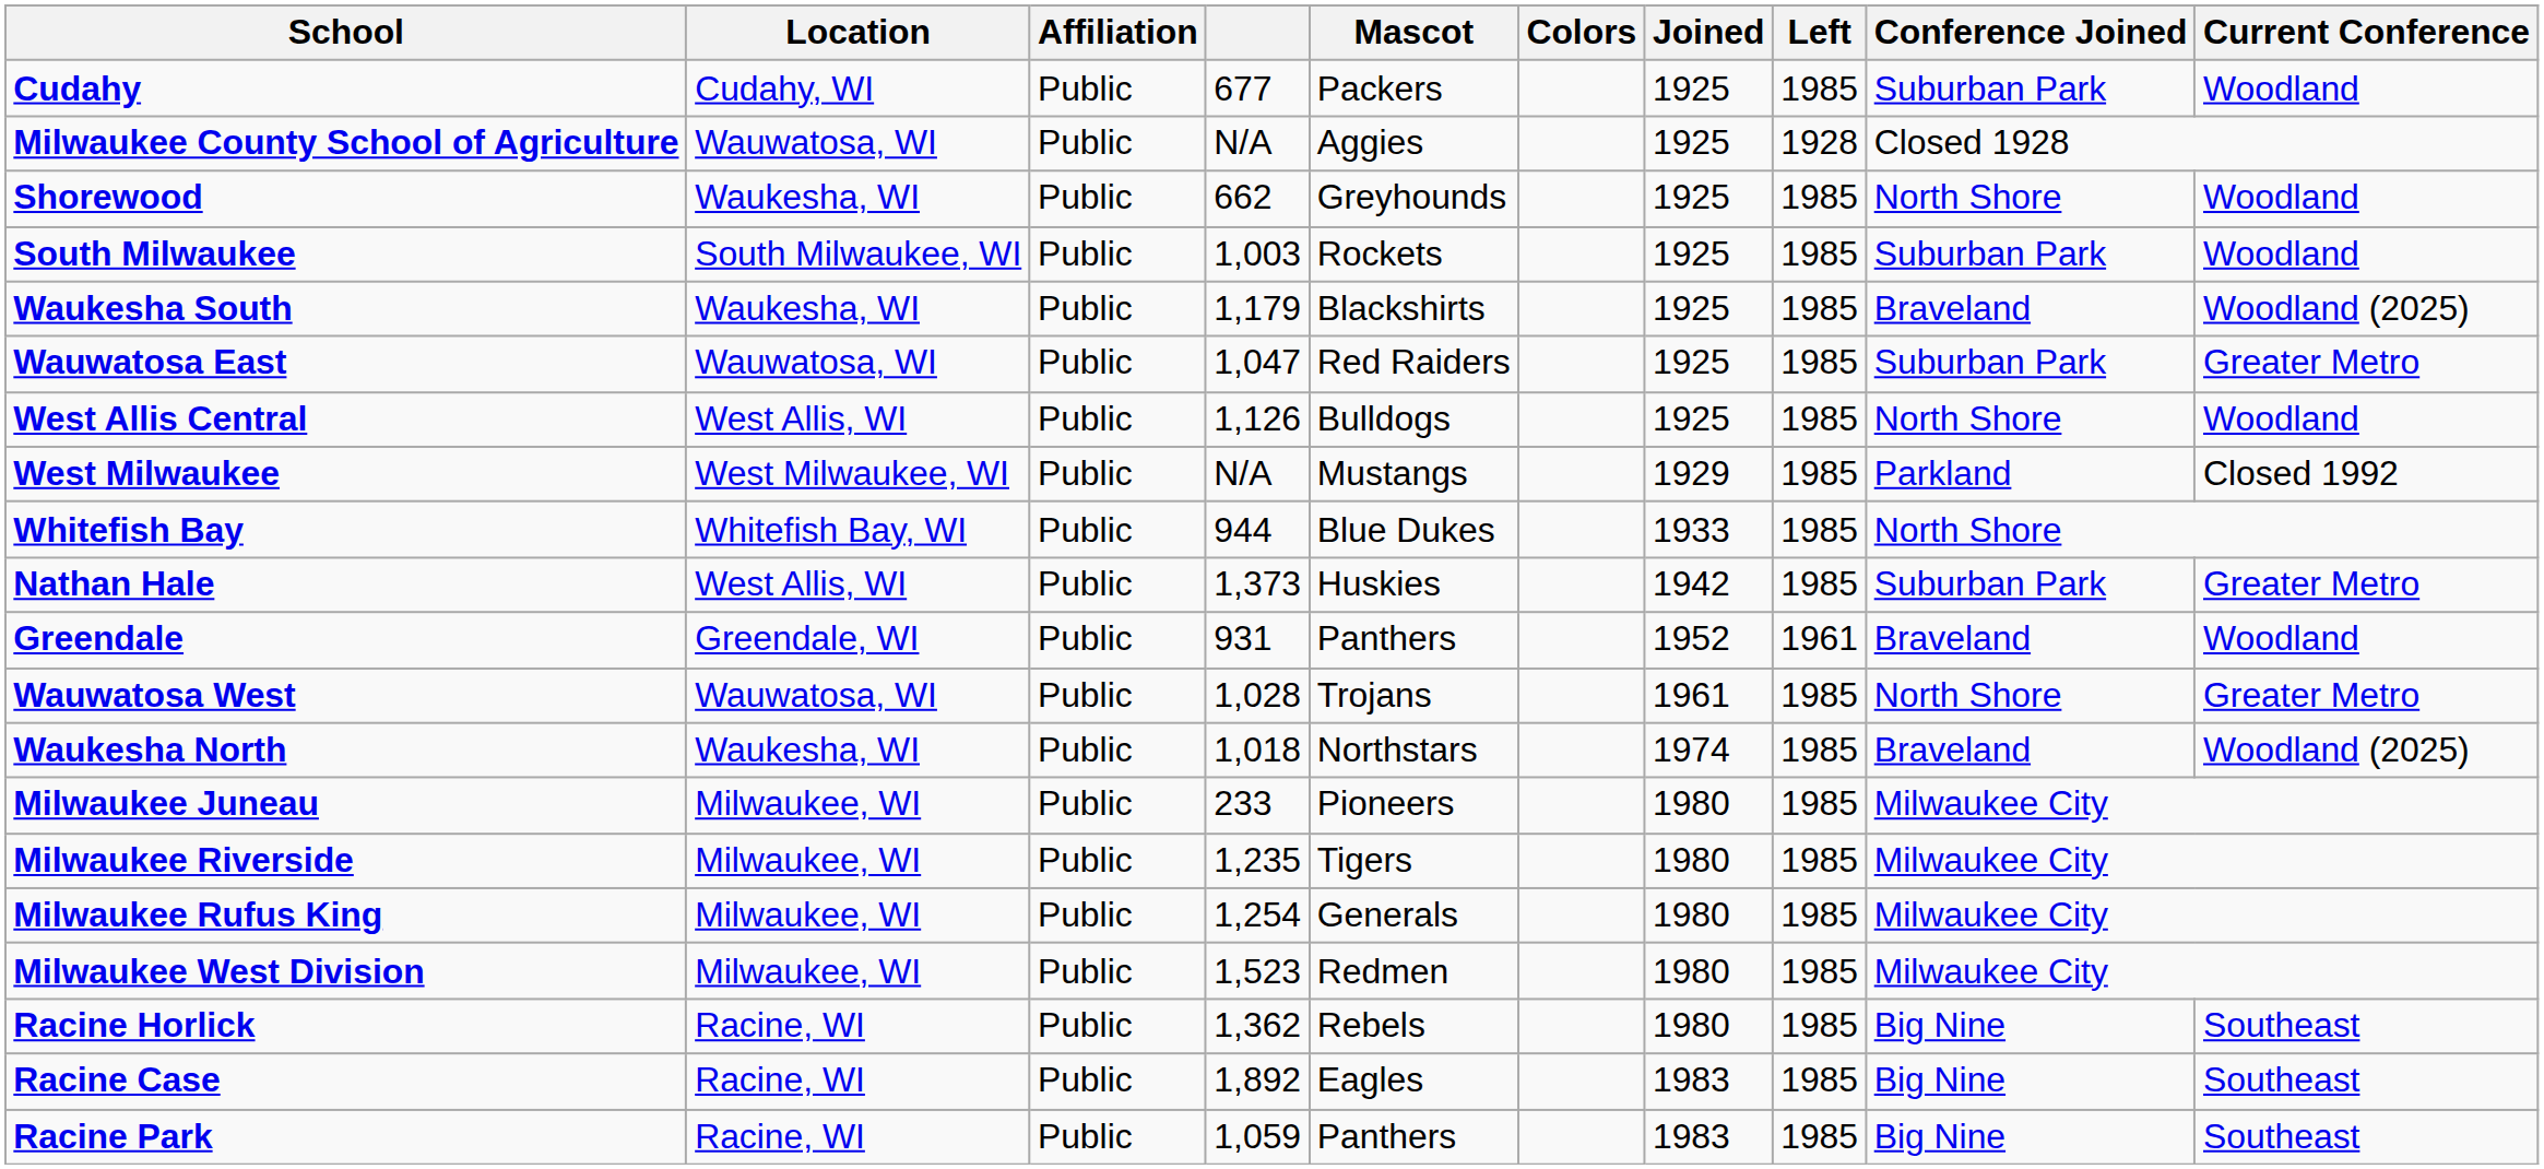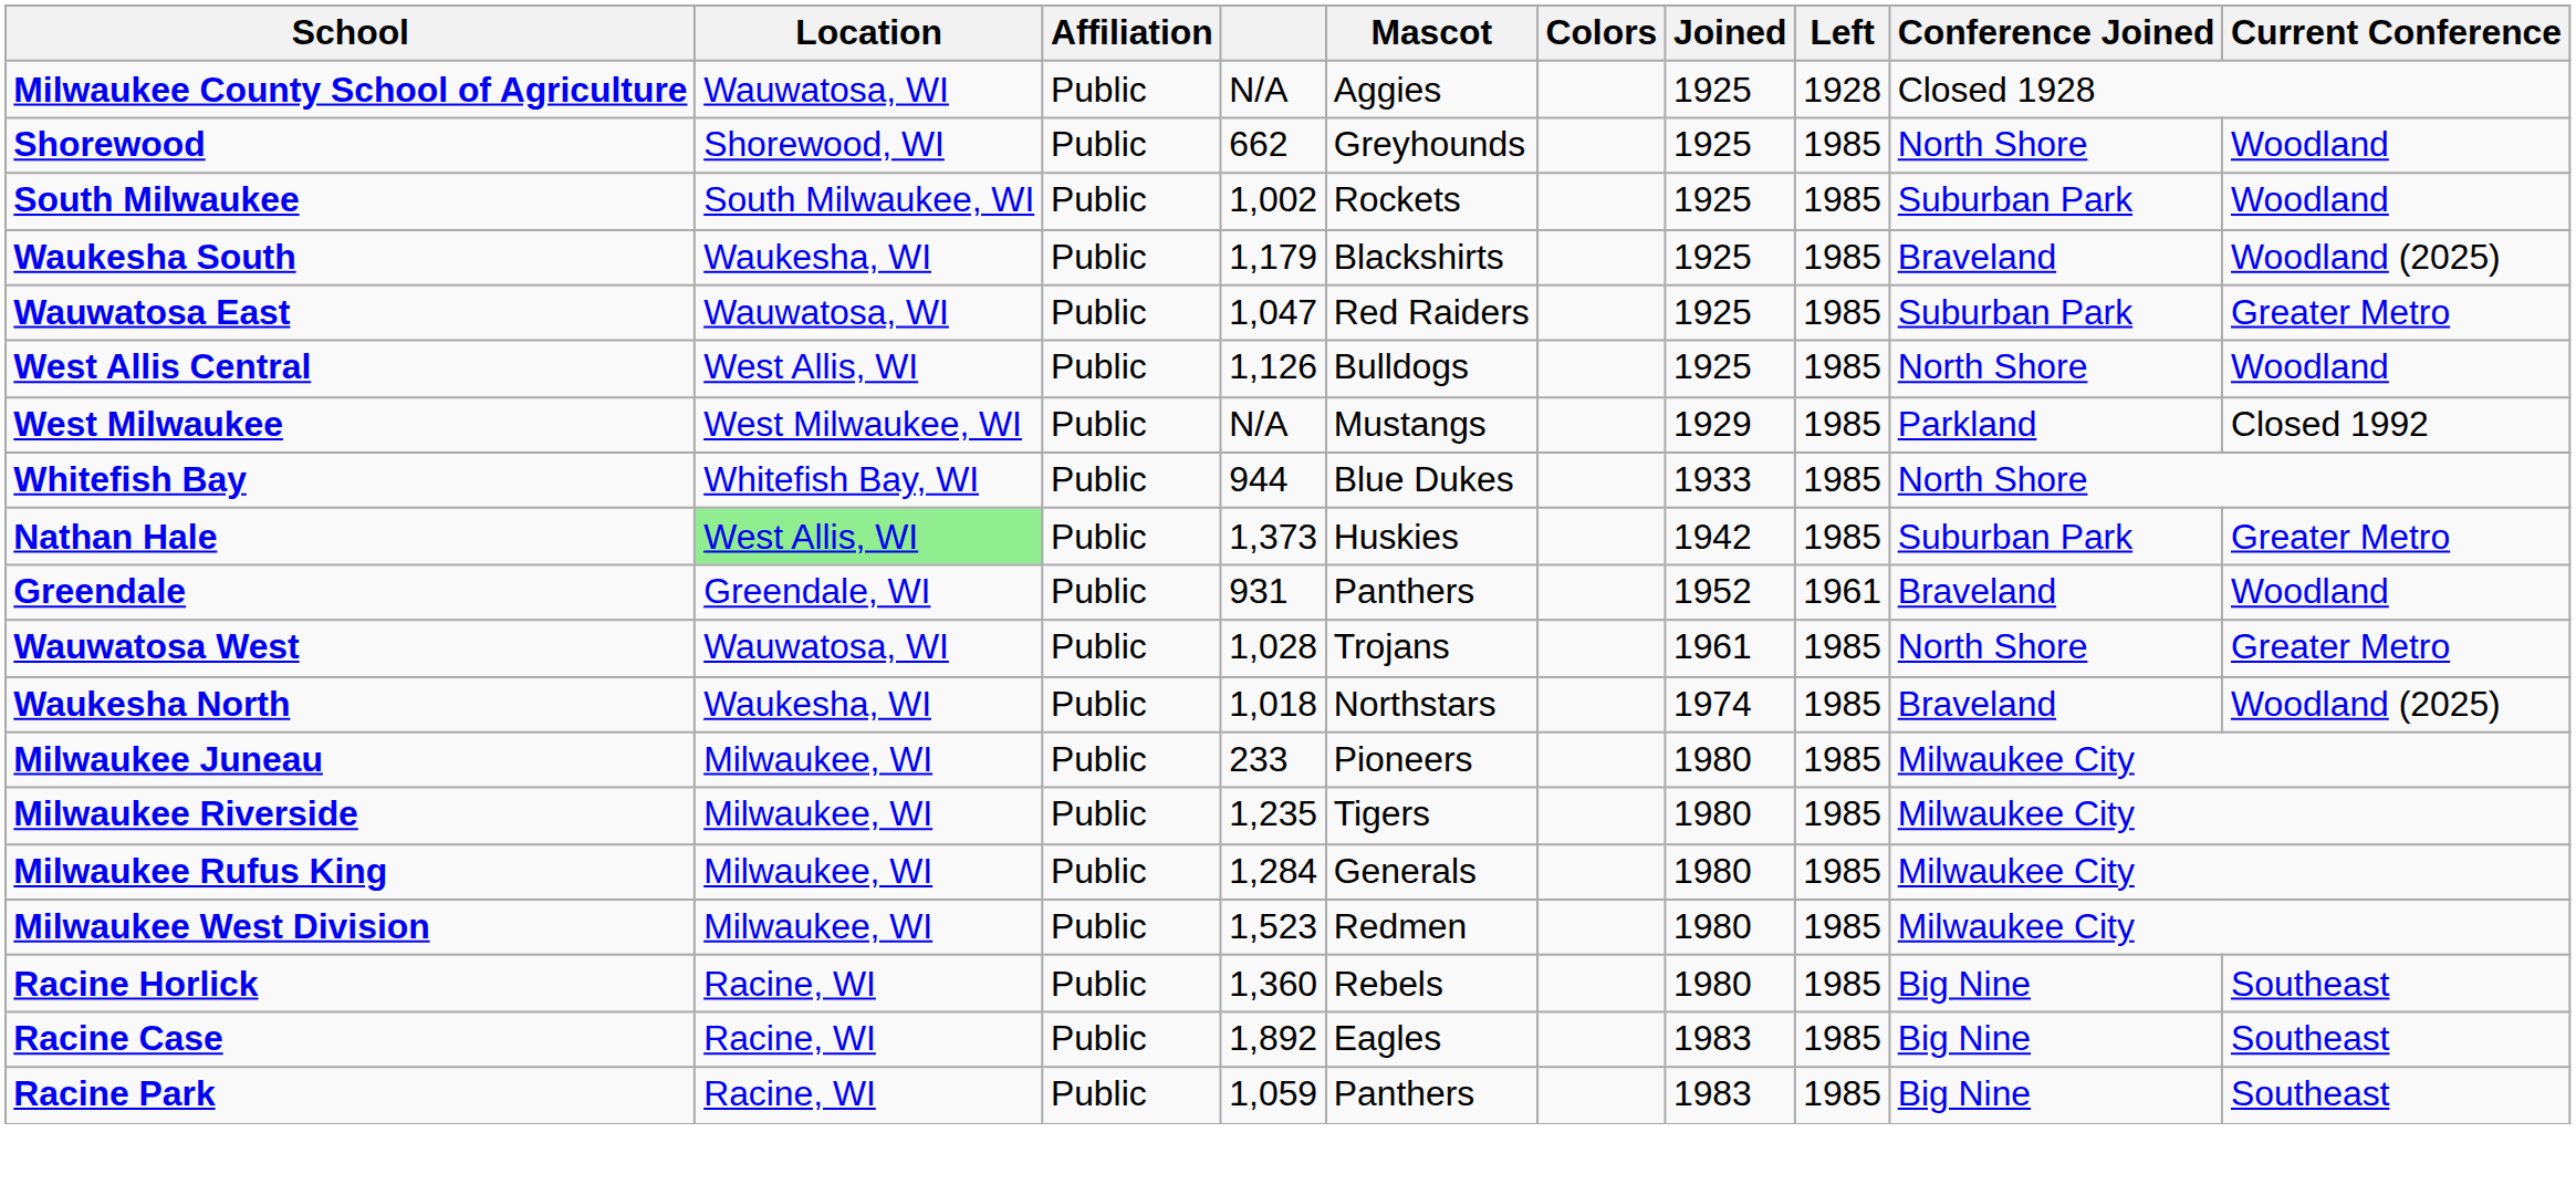 <table class="wikitable sortable">
 <tr>
 <th>School</th>
 <th>Location</th>
 <th>Affiliation</th>
 <th></th>
 <th>Mascot</th>
 <th>Colors</th>
 <th>Joined</th>
 <th>Left</th>
 <th>Conference Joined</th>
 <th>Current Conference</th>
 </tr>
 <tr>
-<td><a href='#'><strong>Cudahy</strong></a></td>
-<td><a href='#'>Cudahy, WI</a></td>
-<td>Public</td>
-<td>677</td>
-<td>Packers</td>
-<td> </td>
-<td>1925</td>
-<td>1985</td>
-<td><a href='#'>Suburban Park</a></td>
-<td><a href='#'>Woodland</a></td>
-</tr>
-<tr>
 <td><a href='#'><strong>Milwaukee County School of Agriculture</strong></a></td>
 <td><a href='#'>Wauwatosa, WI</a></td>
 <td>Public</td>
 <td>N/A</td>
 <td>Aggies</td>
 <td> </td>
 <td>1925</td>
 <td>1928</td>
 <td colspan="2">Closed 1928</td>
 </tr>
 <tr>
 <td><a href='#'><strong>Shorewood</strong></a></td>
-<td><a href='#'>Waukesha, WI</a></td>
+<td><a href='#'>Shorewood, WI</a></td>
 <td>Public</td>
 <td>662</td>
 <td>Greyhounds</td>
 <td> </td>
 <td>1925</td>
 <td>1985</td>
 <td><a href='#'>North Shore</a></td>
 <td><a href='#'>Woodland</a></td>
 </tr>
 <tr>
 <td><a href='#'><strong>South Milwaukee</strong></a></td>
 <td><a href='#'>South Milwaukee, WI</a></td>
 <td>Public</td>
-<td>1,003</td>
+<td>1,002</td>
 <td>Rockets</td>
 <td> </td>
 <td>1925</td>
 <td>1985</td>
 <td><a href='#'>Suburban Park</a></td>
 <td><a href='#'>Woodland</a></td>
 </tr>
 <tr>
 <td><strong><a href='#'>Waukesha South</a></strong></td>
 <td><a href='#'>Waukesha, WI</a></td>
 <td>Public</td>
 <td>1,179</td>
 <td>Blackshirts</td>
 <td> </td>
 <td>1925</td>
 <td>1985</td>
 <td><a href='#'>Braveland</a></td>
 <td><a href='#'>Woodland</a> (2025)</td>
 </tr>
 <tr>
 <td><strong><a href='#'>Wauwatosa East</a></strong></td>
 <td><a href='#'>Wauwatosa, WI</a></td>
 <td>Public</td>
 <td>1,047</td>
 <td>Red Raiders</td>
 <td> </td>
 <td>1925</td>
 <td>1985</td>
 <td><a href='#'>Suburban Park</a></td>
 <td><a href='#'>Greater Metro</a></td>
 </tr>
 <tr>
 <td><strong><a href='#'>West Allis Central</a></strong></td>
 <td><a href='#'>West Allis, WI</a></td>
 <td>Public</td>
 <td>1,126</td>
 <td>Bulldogs</td>
 <td> </td>
 <td>1925</td>
 <td>1985</td>
 <td><a href='#'>North Shore</a></td>
 <td><a href='#'>Woodland</a></td>
 </tr>
 <tr>
 <td><a href='#'><strong>West Milwaukee</strong></a></td>
 <td><a href='#'>West Milwaukee, WI</a></td>
 <td>Public</td>
 <td>N/A</td>
 <td>Mustangs</td>
 <td> </td>
 <td>1929</td>
 <td>1985</td>
 <td><a href='#'>Parkland</a></td>
 <td>Closed 1992</td>
 </tr>
 <tr>
 <td><a href='#'><strong>Whitefish Bay</strong></a></td>
 <td><a href='#'>Whitefish Bay, WI</a></td>
 <td>Public</td>
 <td>944</td>
 <td>Blue Dukes</td>
 <td> </td>
 <td>1933</td>
 <td>1985</td>
 <td colspan="2"><a href='#'>North Shore</a></td>
 </tr>
 <tr>
 <td><a href='#'><strong>Nathan Hale</strong></a></td>
-<td><a href='#'>West Allis, WI</a></td>
+<td style="background: lightgreen;"><a href='#'>West Allis, WI</a></td>
 <td>Public</td>
 <td>1,373</td>
 <td>Huskies</td>
 <td> </td>
 <td>1942</td>
 <td>1985</td>
 <td><a href='#'>Suburban Park</a></td>
 <td><a href='#'>Greater Metro</a></td>
 </tr>
 <tr>
 <td><a href='#'><strong>Greendale</strong></a></td>
 <td><a href='#'>Greendale, WI</a></td>
 <td>Public</td>
 <td>931</td>
 <td>Panthers</td>
 <td> </td>
 <td>1952</td>
 <td>1961</td>
 <td><a href='#'>Braveland</a></td>
 <td><a href='#'>Woodland</a></td>
 </tr>
 <tr>
 <td><a href='#'><strong>Wauwatosa West</strong></a></td>
 <td><a href='#'>Wauwatosa, WI</a></td>
 <td>Public</td>
 <td>1,028</td>
 <td>Trojans</td>
 <td> </td>
 <td>1961</td>
 <td>1985</td>
 <td><a href='#'>North Shore</a></td>
 <td><a href='#'>Greater Metro</a></td>
 </tr>
 <tr>
 <td><a href='#'><strong>Waukesha North</strong></a></td>
 <td><a href='#'>Waukesha, WI</a></td>
 <td>Public</td>
 <td>1,018</td>
 <td>Northstars</td>
 <td> </td>
 <td>1974</td>
 <td>1985</td>
 <td><a href='#'>Braveland</a></td>
 <td><a href='#'>Woodland</a> (2025)</td>
 </tr>
 <tr>
 <td><a href='#'><strong>Milwaukee Juneau</strong></a></td>
 <td><a href='#'>Milwaukee, WI</a></td>
 <td>Public</td>
 <td>233</td>
 <td>Pioneers</td>
 <td>  </td>
 <td>1980</td>
 <td>1985</td>
 <td colspan="2"><a href='#'>Milwaukee City</a></td>
 </tr>
 <tr>
 <td><a href='#'><strong>Milwaukee Riverside</strong></a></td>
 <td><a href='#'>Milwaukee, WI</a></td>
 <td>Public</td>
 <td>1,235</td>
 <td>Tigers</td>
 <td> </td>
 <td>1980</td>
 <td>1985</td>
 <td colspan="2"><a href='#'>Milwaukee City</a></td>
 </tr>
 <tr>
 <td><a href='#'><strong>Milwaukee Rufus King</strong></a></td>
 <td><a href='#'>Milwaukee, WI</a></td>
 <td>Public</td>
-<td>1,254</td>
+<td>1,284</td>
 <td>Generals</td>
 <td> </td>
 <td>1980</td>
 <td>1985</td>
 <td colspan="2"><a href='#'>Milwaukee City</a></td>
 </tr>
 <tr>
 <td><strong><a href='#'>Milwaukee West Division</a></strong></td>
 <td><a href='#'>Milwaukee, WI</a></td>
 <td>Public</td>
 <td>1,523</td>
 <td>Redmen</td>
 <td> </td>
 <td>1980</td>
 <td>1985</td>
 <td colspan="2"><a href='#'>Milwaukee City</a></td>
 </tr>
 <tr>
 <td><a href='#'><strong>Racine Horlick</strong></a></td>
 <td><a href='#'>Racine, WI</a></td>
 <td>Public</td>
-<td>1,362</td>
+<td>1,360</td>
 <td>Rebels</td>
 <td> </td>
 <td>1980</td>
 <td>1985</td>
 <td><a href='#'>Big Nine</a></td>
 <td><a href='#'>Southeast</a></td>
 </tr>
 <tr>
 <td><a href='#'><strong>Racine Case</strong></a></td>
 <td><a href='#'>Racine, WI</a></td>
 <td>Public</td>
 <td>1,892</td>
 <td>Eagles</td>
 <td> </td>
 <td>1983</td>
 <td>1985</td>
 <td><a href='#'>Big Nine</a></td>
 <td><a href='#'>Southeast</a></td>
 </tr>
 <tr>
 <td><a href='#'><strong>Racine Park</strong></a></td>
 <td><a href='#'>Racine, WI</a></td>
 <td>Public</td>
 <td>1,059</td>
 <td>Panthers</td>
 <td> </td>
 <td>1983</td>
 <td>1985</td>
 <td><a href='#'>Big Nine</a></td>
 <td><a href='#'>Southeast</a></td>
 </tr>
 </table>
